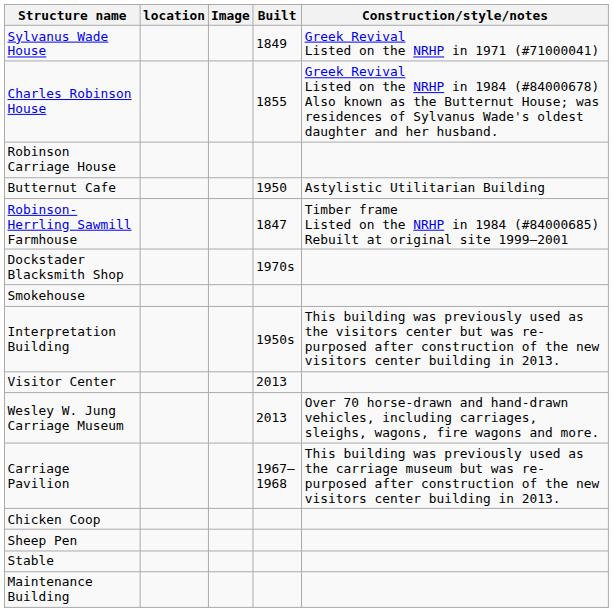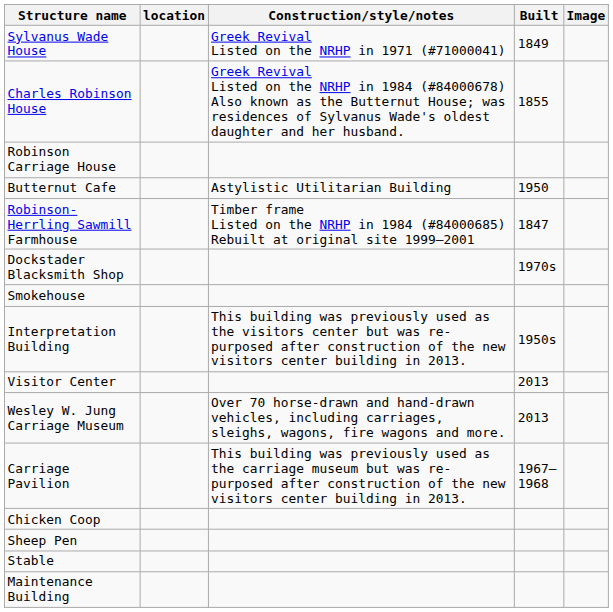 <table class="wikitable sortable">
 <tr>
 <th>Structure name</th>
 <th>location</th>
+<th>Construction/style/notes</th>
+<th>Built</th>
 <th>Image</th>
-<th>Built</th>
-<th>Construction/style/notes</th>
 </tr>
 <tr>
 <td><a href='#'>Sylvanus Wade House</a></td>
 <td><small></small></td>
+<td><a href='#'>Greek Revival</a><br>Listed on the <a href='#'>NRHP</a> in 1971 (#71000041)</td>
+<td>1849</td>
 <td></td>
-<td>1849</td>
-<td><a href='#'>Greek Revival</a><br>Listed on the <a href='#'>NRHP</a> in 1971 (#71000041)</td>
 </tr>
 <tr>
 <td><a href='#'>Charles Robinson House</a></td>
 <td><small></small></td>
+<td><a href='#'>Greek Revival</a><br>Listed on the <a href='#'>NRHP</a> in 1984 (#84000678)<br>Also known as the Butternut House; was residences of Sylvanus Wade's oldest daughter and her husband.</td>
+<td>1855</td>
 <td></td>
-<td>1855</td>
-<td><a href='#'>Greek Revival</a><br>Listed on the <a href='#'>NRHP</a> in 1984 (#84000678)<br>Also known as the Butternut House; was residences of Sylvanus Wade's oldest daughter and her husband.</td>
 </tr>
 <tr>
 <td>Robinson Carriage House</td>
 <td><small></small></td>
 <td></td>
 <td></td>
 <td></td>
 </tr>
 <tr>
 <td>Butternut Cafe</td>
 <td><small></small></td>
+<td>Astylistic Utilitarian Building</td>
+<td>1950</td>
 <td></td>
-<td>1950</td>
-<td>Astylistic Utilitarian Building</td>
 </tr>
 <tr>
 <td><a href='#'>Robinson-Herrling Sawmill</a> Farmhouse</td>
 <td><small></small></td>
+<td>Timber frame<br>Listed on the <a href='#'>NRHP</a> in 1984 (#84000685)<br>Rebuilt at original site 1999–2001</td>
+<td>1847</td>
 <td></td>
-<td>1847</td>
-<td>Timber frame<br>Listed on the <a href='#'>NRHP</a> in 1984 (#84000685)<br>Rebuilt at original site 1999–2001</td>
 </tr>
 <tr>
 <td>Dockstader Blacksmith Shop</td>
 <td><small></small></td>
 <td></td>
 <td>1970s</td>
 <td></td>
 </tr>
 <tr>
 <td>Smokehouse</td>
 <td><small></small></td>
 <td></td>
 <td></td>
 <td></td>
 </tr>
 <tr>
 <td>Interpretation Building</td>
 <td><small></small></td>
+<td>This building was previously used as the visitors center but was re-purposed after construction of the new visitors center building in 2013.</td>
+<td>1950s</td>
 <td></td>
-<td>1950s</td>
-<td>This building was previously used as the visitors center but was re-purposed after construction of the new visitors center building in 2013.</td>
 </tr>
 <tr>
 <td>Visitor Center</td>
 <td><small></small></td>
 <td></td>
 <td>2013</td>
 <td></td>
 </tr>
 <tr>
 <td>Wesley W. Jung Carriage Museum</td>
 <td><small></small></td>
+<td>Over 70 horse-drawn and hand-drawn vehicles, including carriages, sleighs, wagons, fire wagons and more.</td>
+<td>2013</td>
 <td></td>
-<td>2013</td>
-<td>Over 70 horse-drawn and hand-drawn vehicles, including carriages, sleighs, wagons, fire wagons and more.</td>
 </tr>
 <tr>
 <td>Carriage Pavilion</td>
 <td><small></small></td>
+<td>This building was previously used as the carriage museum but was re-purposed after construction of the new visitors center building in 2013.</td>
+<td>1967–1968</td>
 <td></td>
-<td>1967–1968</td>
-<td>This building was previously used as the carriage museum but was re-purposed after construction of the new visitors center building in 2013.</td>
 </tr>
 <tr>
 <td>Chicken Coop</td>
 <td><small></small></td>
 <td></td>
 <td></td>
 <td></td>
 </tr>
 <tr>
 <td>Sheep Pen</td>
 <td><small></small></td>
 <td></td>
 <td></td>
 <td></td>
 </tr>
 <tr>
 <td>Stable</td>
 <td><small></small></td>
 <td></td>
 <td></td>
 <td></td>
 </tr>
 <tr>
 <td>Maintenance Building</td>
 <td><small></small></td>
 <td></td>
 <td></td>
 <td></td>
 </tr>
 </table>
